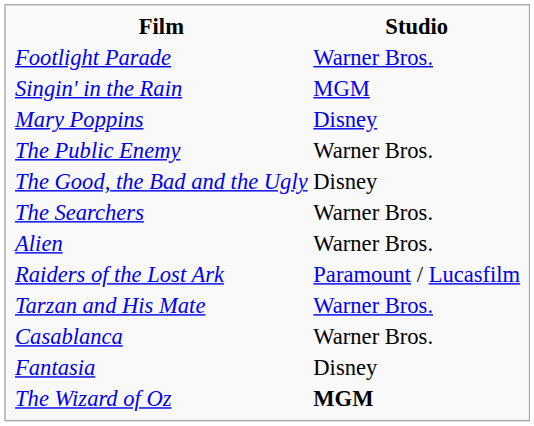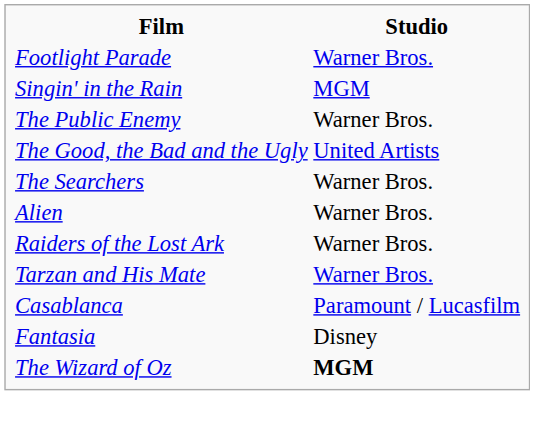 <table class="infobox">
 <tr>
 <th>Film</th>
 <th>Studio</th>
 </tr>
 <tr>
 <td><em><a href='#'>Footlight Parade</a></em></td>
 <td><a href='#'>Warner Bros.</a></td>
 </tr>
 <tr>
 <td><em><a href='#'>Singin' in the Rain</a></em></td>
 <td><a href='#'>MGM</a></td>
 </tr>
 <tr>
-<td><em><a href='#'>Mary Poppins</a></em></td>
-<td><a href='#'>Disney</a></td>
-</tr>
-<tr>
 <td><em><a href='#'>The Public Enemy</a></em></td>
 <td>Warner Bros.</td>
 </tr>
 <tr>
 <td><em><a href='#'>The Good, the Bad and the Ugly</a></em></td>
-<td>Disney</td>
+<td><a href='#'>United Artists</a></td>
 </tr>
 <tr>
 <td><em><a href='#'>The Searchers</a></em></td>
 <td>Warner Bros.</td>
 </tr>
 <tr>
 <td><em><a href='#'>Alien</a></em></td>
 <td>Warner Bros.</td>
 </tr>
 <tr>
 <td><em><a href='#'>Raiders of the Lost Ark</a></em></td>
-<td><a href='#'>Paramount</a> / <a href='#'>Lucasfilm</a></td>
+<td>Warner Bros.</td>
 </tr>
 <tr>
 <td><em><a href='#'>Tarzan and His Mate</a></em></td>
 <td><a href='#'>Warner Bros.</a></td>
 </tr>
 <tr>
 <td><em><a href='#'>Casablanca</a></em></td>
-<td>Warner Bros.</td>
+<td><a href='#'>Paramount</a> / <a href='#'>Lucasfilm</a></td>
 </tr>
 <tr>
 <td><em><a href='#'>Fantasia</a></em></td>
 <td>Disney</td>
 </tr>
 <tr>
 <td><em><a href='#'>The Wizard of Oz</a></em></td>
 <td><strong>MGM</strong></td>
 </tr>
 </table>
